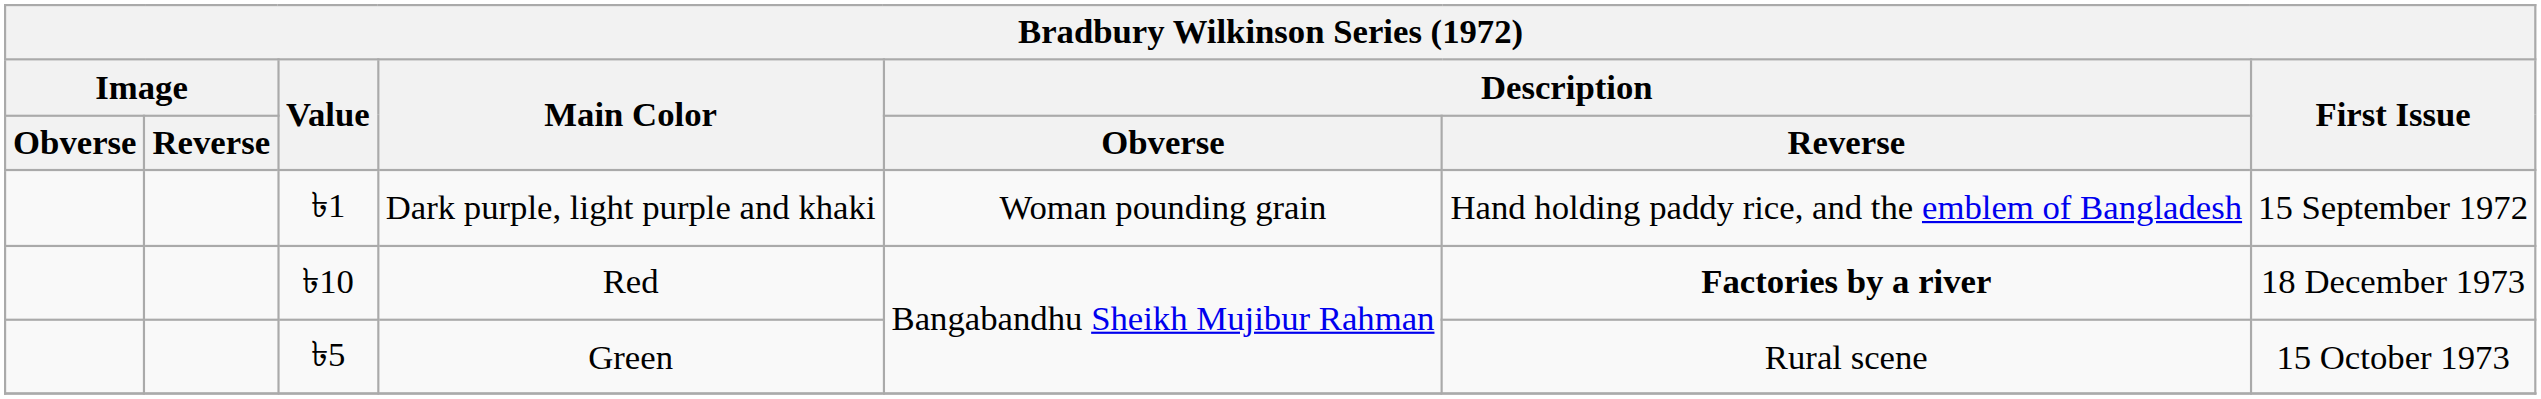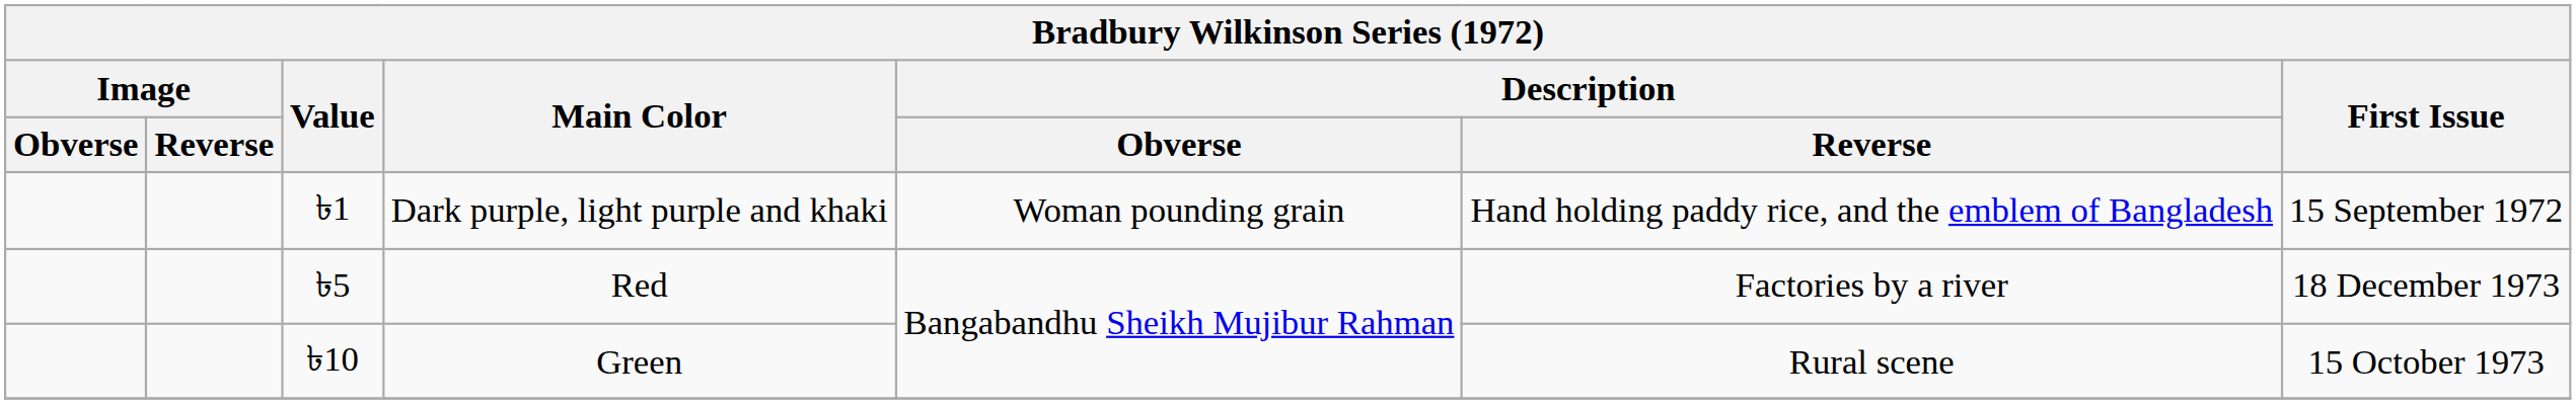 <table class="wikitable" style="text-align:center">
 <tr>
 <th colspan="8">Bradbury Wilkinson Series (1972)</th>
 </tr>
 <tr>
 <th colspan="2">Image</th>
 <th rowspan="2">Value</th>
 <th rowspan="2">Main Color</th>
 <th colspan="2">Description</th>
 <th rowspan="2">First Issue</th>
 </tr>
 <tr>
 <th>Obverse</th>
 <th>Reverse</th>
 <th>Obverse</th>
 <th>Reverse</th>
 </tr>
 <tr>
 <td></td>
 <td></td>
 <td>৳1</td>
 <td>Dark purple, light purple and khaki</td>
 <td>Woman pounding grain</td>
 <td>Hand holding paddy rice, and the <a href='#'>emblem of Bangladesh</a></td>
 <td>15 September 1972</td>
 </tr>
 <tr>
 <td></td>
 <td></td>
-<td>৳10</td>
+<td>৳5</td>
 <td>Red</td>
 <td rowspan="2">Bangabandhu <a href='#'>Sheikh Mujibur Rahman</a></td>
-<td><strong>Factories by a river</strong></td>
+<td>Factories by a river</td>
 <td>18 December 1973</td>
 </tr>
 <tr>
 <td></td>
 <td></td>
-<td>৳5</td>
+<td>৳10</td>
 <td>Green</td>
 <td>Rural scene</td>
 <td>15 October 1973</td>
 </tr>
 <tr>
 </tr>
 </table>
